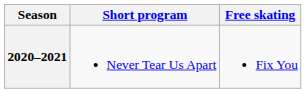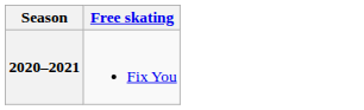 <table class=wikitable style=text-align:center>
 <tr>
 <th>Season</th>
-<th><a href='#'>Short program</a></th>
 <th><a href='#'>Free skating</a></th>
 </tr>
 <tr>
 <th>2020–2021</th>
-<td><br><ul><li><a href='#'>Never Tear Us Apart</a> <br></li></ul></td>
 <td><br><ul><li><a href='#'>Fix You</a> <br></li></ul></td>
 </tr>
 </table>
